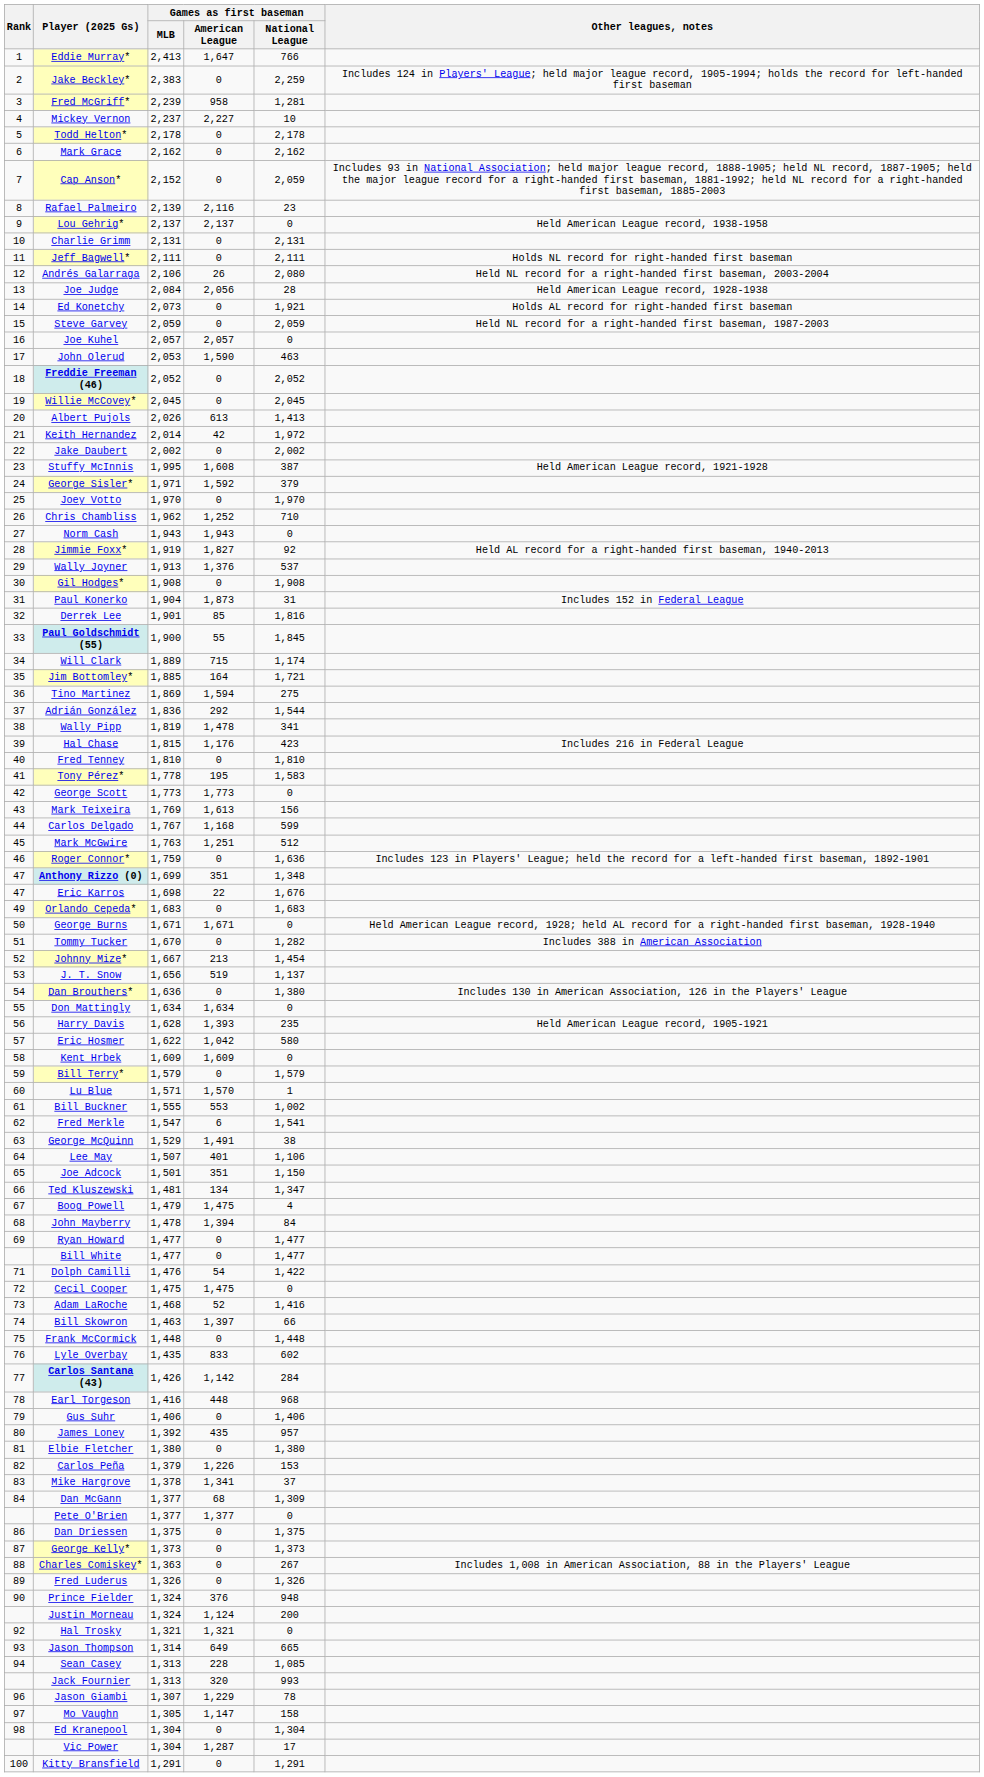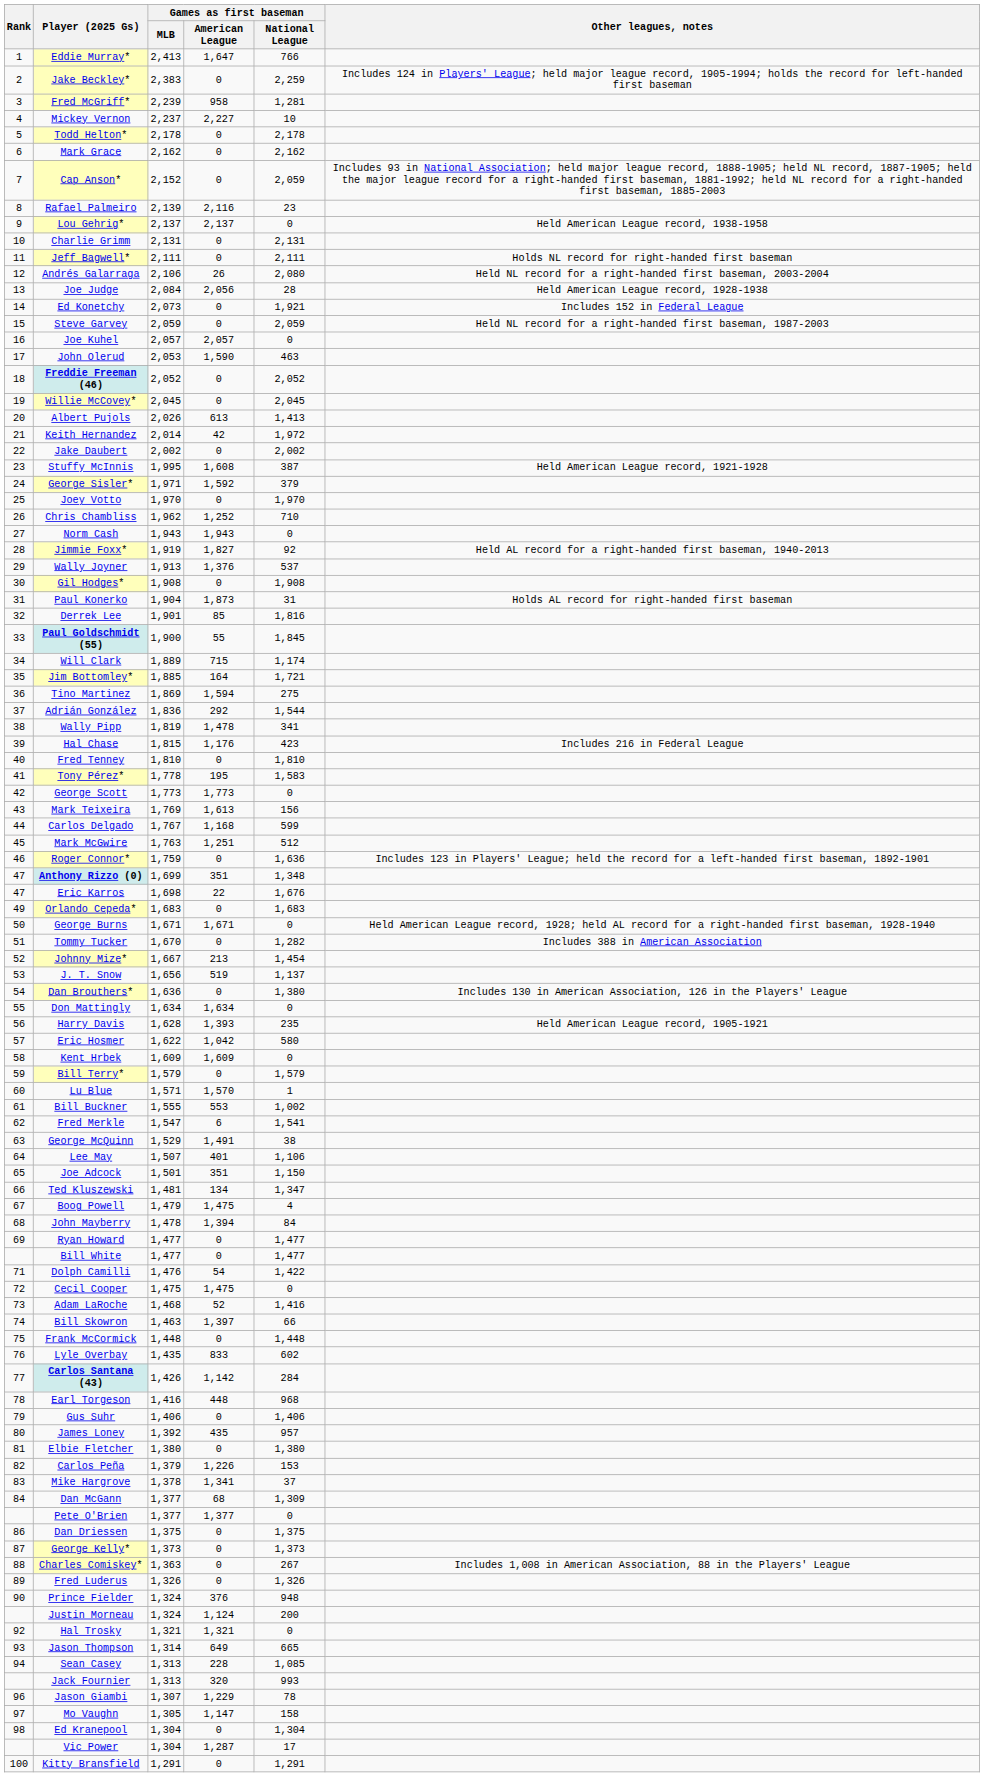 <table class="wikitable sortable" style="text-align:center">
 <tr style="white-space:nowrap;">
 <th rowspan=2>Rank</th>
 <th rowspan=2 scope="col">Player (20<strong>25</strong> Gs)</th>
 <th colspan=3>Games as first baseman</th>
 <th rowspan=2>Other leagues, notes</th>
 </tr>
 <tr>
 <th>MLB</th>
 <th>American League</th>
 <th>National League</th>
 </tr>
 <tr>
 <td>1</td>
 <td style="background:#ffffbb;"><a href='#'>Eddie Murray</a>*</td>
 <td>2,413</td>
 <td>1,647</td>
 <td>766</td>
 <td></td>
 </tr>
 <tr>
 <td>2</td>
 <td style="background:#ffffbb;"><a href='#'>Jake Beckley</a>*</td>
 <td>2,383</td>
 <td>0</td>
 <td>2,259</td>
 <td>Includes 124 in <a href='#'>Players' League</a>; held major league record, 1905-1994; holds the record for left-handed first baseman</td>
 </tr>
 <tr>
 <td>3</td>
 <td style="background:#ffffbb;"><a href='#'>Fred McGriff</a>*</td>
 <td>2,239</td>
 <td>958</td>
 <td>1,281</td>
 <td></td>
 </tr>
 <tr>
 <td>4</td>
 <td><a href='#'>Mickey Vernon</a></td>
 <td>2,237</td>
 <td>2,227</td>
 <td>10</td>
 <td></td>
 </tr>
 <tr>
 <td>5</td>
 <td style="background:#ffffbb;"><a href='#'>Todd Helton</a>*</td>
 <td>2,178</td>
 <td>0</td>
 <td>2,178</td>
 <td></td>
 </tr>
 <tr>
 <td>6</td>
 <td><a href='#'>Mark Grace</a></td>
 <td>2,162</td>
 <td>0</td>
 <td>2,162</td>
 <td></td>
 </tr>
 <tr>
 <td>7</td>
 <td style="background:#ffffbb;"><a href='#'>Cap Anson</a>*</td>
 <td>2,152</td>
 <td>0</td>
 <td>2,059</td>
 <td>Includes 93 in <a href='#'>National Association</a>; held major league record, 1888-1905; held NL record, 1887-1905; held the major league record for a right-handed first baseman, 1881-1992; held NL record for a right-handed first baseman, 1885-2003</td>
 </tr>
 <tr>
 <td>8</td>
 <td><a href='#'>Rafael Palmeiro</a></td>
 <td>2,139</td>
 <td>2,116</td>
 <td>23</td>
 <td></td>
 </tr>
 <tr>
 <td>9</td>
 <td style="background:#ffffbb;"><a href='#'>Lou Gehrig</a>*</td>
 <td>2,137</td>
 <td>2,137</td>
 <td>0</td>
 <td>Held American League record, 1938-1958</td>
 </tr>
 <tr>
 <td>10</td>
 <td><a href='#'>Charlie Grimm</a></td>
 <td>2,131</td>
 <td>0</td>
 <td>2,131</td>
 <td></td>
 </tr>
 <tr>
 <td>11</td>
 <td style="background:#ffffbb;"><a href='#'>Jeff Bagwell</a>*</td>
 <td>2,111</td>
 <td>0</td>
 <td>2,111</td>
 <td>Holds NL record for right-handed first baseman</td>
 </tr>
 <tr>
 <td>12</td>
 <td><a href='#'>Andrés Galarraga</a></td>
 <td>2,106</td>
 <td>26</td>
 <td>2,080</td>
 <td>Held NL record for a right-handed first baseman, 2003-2004</td>
 </tr>
 <tr>
 <td>13</td>
 <td><a href='#'>Joe Judge</a></td>
 <td>2,084</td>
 <td>2,056</td>
 <td>28</td>
 <td>Held American League record, 1928-1938</td>
 </tr>
 <tr>
 <td>14</td>
 <td><a href='#'>Ed Konetchy</a></td>
 <td>2,073</td>
 <td>0</td>
 <td>1,921</td>
-<td>Holds AL record for right-handed first baseman</td>
+<td>Includes 152 in <a href='#'>Federal League</a></td>
 </tr>
 <tr>
 <td>15</td>
 <td><a href='#'>Steve Garvey</a></td>
 <td>2,059</td>
 <td>0</td>
 <td>2,059</td>
 <td>Held NL record for a right-handed first baseman, 1987-2003</td>
 </tr>
 <tr>
 <td>16</td>
 <td><a href='#'>Joe Kuhel</a></td>
 <td>2,057</td>
 <td>2,057</td>
 <td>0</td>
 <td></td>
 </tr>
 <tr>
 <td>17</td>
 <td><a href='#'>John Olerud</a></td>
 <td>2,053</td>
 <td>1,590</td>
 <td>463</td>
 <td></td>
 </tr>
 <tr>
 <td>18</td>
 <td style="background:#cfecec;"><strong><a href='#'>Freddie Freeman</a> (46)</strong></td>
 <td>2,052</td>
 <td>0</td>
 <td>2,052</td>
 <td></td>
 </tr>
 <tr>
 <td>19</td>
 <td style="background:#ffffbb;"><a href='#'>Willie McCovey</a>*</td>
 <td>2,045</td>
 <td>0</td>
 <td>2,045</td>
 <td></td>
 </tr>
 <tr>
 <td>20</td>
 <td><a href='#'>Albert Pujols</a></td>
 <td>2,026</td>
 <td>613</td>
 <td>1,413</td>
 <td></td>
 </tr>
 <tr>
 <td>21</td>
 <td><a href='#'>Keith Hernandez</a></td>
 <td>2,014</td>
 <td>42</td>
 <td>1,972</td>
 <td></td>
 </tr>
 <tr>
 <td>22</td>
 <td><a href='#'>Jake Daubert</a></td>
 <td>2,002</td>
 <td>0</td>
 <td>2,002</td>
 <td></td>
 </tr>
 <tr>
 <td>23</td>
 <td><a href='#'>Stuffy McInnis</a></td>
 <td>1,995</td>
 <td>1,608</td>
 <td>387</td>
 <td>Held American League record, 1921-1928</td>
 </tr>
 <tr>
 <td>24</td>
 <td style="background:#ffffbb;"><a href='#'>George Sisler</a>*</td>
 <td>1,971</td>
 <td>1,592</td>
 <td>379</td>
 <td></td>
 </tr>
 <tr>
 <td>25</td>
 <td><a href='#'>Joey Votto</a></td>
 <td>1,970</td>
 <td>0</td>
 <td>1,970</td>
 <td></td>
 </tr>
 <tr>
 <td>26</td>
 <td><a href='#'>Chris Chambliss</a></td>
 <td>1,962</td>
 <td>1,252</td>
 <td>710</td>
 <td></td>
 </tr>
 <tr>
 <td>27</td>
 <td><a href='#'>Norm Cash</a></td>
 <td>1,943</td>
 <td>1,943</td>
 <td>0</td>
 <td></td>
 </tr>
 <tr>
 <td>28</td>
 <td style="background:#ffffbb;"><a href='#'>Jimmie Foxx</a>*</td>
 <td>1,919</td>
 <td>1,827</td>
 <td>92</td>
 <td>Held AL record for a right-handed first baseman, 1940-2013</td>
 </tr>
 <tr>
 <td>29</td>
 <td><a href='#'>Wally Joyner</a></td>
 <td>1,913</td>
 <td>1,376</td>
 <td>537</td>
 <td></td>
 </tr>
 <tr>
 <td>30</td>
 <td style="background:#ffffbb;"><a href='#'>Gil Hodges</a>*</td>
 <td>1,908</td>
 <td>0</td>
 <td>1,908</td>
 <td></td>
 </tr>
 <tr>
 <td>31</td>
 <td><a href='#'>Paul Konerko</a></td>
 <td>1,904</td>
 <td>1,873</td>
 <td>31</td>
-<td>Includes 152 in <a href='#'>Federal League</a></td>
+<td>Holds AL record for right-handed first baseman</td>
 </tr>
 <tr>
 <td>32</td>
 <td><a href='#'>Derrek Lee</a></td>
 <td>1,901</td>
 <td>85</td>
 <td>1,816</td>
 <td></td>
 </tr>
 <tr>
 <td>33</td>
 <td style="background:#cfecec;"><strong><a href='#'>Paul Goldschmidt</a> (55)</strong></td>
 <td>1,900</td>
 <td>55</td>
 <td>1,845</td>
 <td></td>
 </tr>
 <tr>
 <td>34</td>
 <td><a href='#'>Will Clark</a></td>
 <td>1,889</td>
 <td>715</td>
 <td>1,174</td>
 <td></td>
 </tr>
 <tr>
 <td>35</td>
 <td style="background:#ffffbb;"><a href='#'>Jim Bottomley</a>*</td>
 <td>1,885</td>
 <td>164</td>
 <td>1,721</td>
 <td></td>
 </tr>
 <tr>
 <td>36</td>
 <td><a href='#'>Tino Martinez</a></td>
 <td>1,869</td>
 <td>1,594</td>
 <td>275</td>
 <td></td>
 </tr>
 <tr>
 <td>37</td>
 <td><a href='#'>Adrián González</a></td>
 <td>1,836</td>
 <td>292</td>
 <td>1,544</td>
 <td></td>
 </tr>
 <tr>
 <td>38</td>
 <td><a href='#'>Wally Pipp</a></td>
 <td>1,819</td>
 <td>1,478</td>
 <td>341</td>
 <td></td>
 </tr>
 <tr>
 <td>39</td>
 <td><a href='#'>Hal Chase</a></td>
 <td>1,815</td>
 <td>1,176</td>
 <td>423</td>
 <td>Includes 216 in Federal League</td>
 </tr>
 <tr>
 <td>40</td>
 <td><a href='#'>Fred Tenney</a></td>
 <td>1,810</td>
 <td>0</td>
 <td>1,810</td>
 <td></td>
 </tr>
 <tr>
 <td>41</td>
 <td style="background:#ffffbb;"><a href='#'>Tony Pérez</a>*</td>
 <td>1,778</td>
 <td>195</td>
 <td>1,583</td>
 <td></td>
 </tr>
 <tr>
 <td>42</td>
 <td><a href='#'>George Scott</a></td>
 <td>1,773</td>
 <td>1,773</td>
 <td>0</td>
 <td></td>
 </tr>
 <tr>
 <td>43</td>
 <td><a href='#'>Mark Teixeira</a></td>
 <td>1,769</td>
 <td>1,613</td>
 <td>156</td>
 <td></td>
 </tr>
 <tr>
 <td>44</td>
 <td><a href='#'>Carlos Delgado</a></td>
 <td>1,767</td>
 <td>1,168</td>
 <td>599</td>
 <td></td>
 </tr>
 <tr>
 <td>45</td>
 <td><a href='#'>Mark McGwire</a></td>
 <td>1,763</td>
 <td>1,251</td>
 <td>512</td>
 <td></td>
 </tr>
 <tr>
 <td>46</td>
 <td style="background:#ffffbb;"><a href='#'>Roger Connor</a>*</td>
 <td>1,759</td>
 <td>0</td>
 <td>1,636</td>
 <td>Includes 123 in Players' League; held the record for a left-handed first baseman, 1892-1901</td>
 </tr>
 <tr>
 <td>47</td>
 <td style="background:#cfecec;"><strong><a href='#'>Anthony Rizzo</a> (0)</strong></td>
 <td>1,699</td>
 <td>351</td>
 <td>1,348</td>
 <td></td>
 </tr>
 <tr>
 <td>47</td>
 <td><a href='#'>Eric Karros</a></td>
 <td>1,698</td>
 <td>22</td>
 <td>1,676</td>
 <td></td>
 </tr>
 <tr>
 <td>49</td>
 <td style="background:#ffffbb;"><a href='#'>Orlando Cepeda</a>*</td>
 <td>1,683</td>
 <td>0</td>
 <td>1,683</td>
 <td></td>
 </tr>
 <tr>
 <td>50</td>
 <td><a href='#'>George Burns</a></td>
 <td>1,671</td>
 <td>1,671</td>
 <td>0</td>
 <td>Held American League record, 1928; held AL record for a right-handed first baseman, 1928-1940</td>
 </tr>
 <tr>
 <td>51</td>
 <td><a href='#'>Tommy Tucker</a></td>
 <td>1,670</td>
 <td>0</td>
 <td>1,282</td>
 <td>Includes 388 in <a href='#'>American Association</a></td>
 </tr>
 <tr>
 <td>52</td>
 <td style="background:#ffffbb;"><a href='#'>Johnny Mize</a>*</td>
 <td>1,667</td>
 <td>213</td>
 <td>1,454</td>
 <td></td>
 </tr>
 <tr>
 <td>53</td>
 <td><a href='#'>J. T. Snow</a></td>
 <td>1,656</td>
 <td>519</td>
 <td>1,137</td>
 <td></td>
 </tr>
 <tr>
 <td>54</td>
 <td style="background:#ffffbb;"><a href='#'>Dan Brouthers</a>*</td>
 <td>1,636</td>
 <td>0</td>
 <td>1,380</td>
 <td>Includes 130 in American Association, 126 in the Players' League</td>
 </tr>
 <tr>
 <td>55</td>
 <td><a href='#'>Don Mattingly</a></td>
 <td>1,634</td>
 <td>1,634</td>
 <td>0</td>
 <td></td>
 </tr>
 <tr>
 <td>56</td>
 <td><a href='#'>Harry Davis</a></td>
 <td>1,628</td>
 <td>1,393</td>
 <td>235</td>
 <td>Held American League record, 1905-1921</td>
 </tr>
 <tr>
 <td>57</td>
 <td><a href='#'>Eric Hosmer</a></td>
 <td>1,622</td>
 <td>1,042</td>
 <td>580</td>
 <td></td>
 </tr>
 <tr>
 <td>58</td>
 <td><a href='#'>Kent Hrbek</a></td>
 <td>1,609</td>
 <td>1,609</td>
 <td>0</td>
 <td></td>
 </tr>
 <tr>
 <td>59</td>
 <td style="background:#ffffbb;"><a href='#'>Bill Terry</a>*</td>
 <td>1,579</td>
 <td>0</td>
 <td>1,579</td>
 <td></td>
 </tr>
 <tr>
 <td>60</td>
 <td><a href='#'>Lu Blue</a></td>
 <td>1,571</td>
 <td>1,570</td>
 <td>1</td>
 <td></td>
 </tr>
 <tr>
 <td>61</td>
 <td><a href='#'>Bill Buckner</a></td>
 <td>1,555</td>
 <td>553</td>
 <td>1,002</td>
 <td></td>
 </tr>
 <tr>
 <td>62</td>
 <td><a href='#'>Fred Merkle</a></td>
 <td>1,547</td>
 <td>6</td>
 <td>1,541</td>
 <td></td>
 </tr>
 <tr>
 <td>63</td>
 <td><a href='#'>George McQuinn</a></td>
 <td>1,529</td>
 <td>1,491</td>
 <td>38</td>
 <td></td>
 </tr>
 <tr>
 <td>64</td>
 <td><a href='#'>Lee May</a></td>
 <td>1,507</td>
 <td>401</td>
 <td>1,106</td>
 <td></td>
 </tr>
 <tr>
 <td>65</td>
 <td><a href='#'>Joe Adcock</a></td>
 <td>1,501</td>
 <td>351</td>
 <td>1,150</td>
 <td></td>
 </tr>
 <tr>
 <td>66</td>
 <td><a href='#'>Ted Kluszewski</a></td>
 <td>1,481</td>
 <td>134</td>
 <td>1,347</td>
 <td></td>
 </tr>
 <tr>
 <td>67</td>
 <td><a href='#'>Boog Powell</a></td>
 <td>1,479</td>
 <td>1,475</td>
 <td>4</td>
 <td></td>
 </tr>
 <tr>
 <td>68</td>
 <td><a href='#'>John Mayberry</a></td>
 <td>1,478</td>
 <td>1,394</td>
 <td>84</td>
 <td></td>
 </tr>
 <tr>
 <td>69</td>
 <td><a href='#'>Ryan Howard</a></td>
 <td>1,477</td>
 <td>0</td>
 <td>1,477</td>
 <td></td>
 </tr>
 <tr>
 <td></td>
 <td><a href='#'>Bill White</a></td>
 <td>1,477</td>
 <td>0</td>
 <td>1,477</td>
 <td></td>
 </tr>
 <tr>
 <td>71</td>
 <td><a href='#'>Dolph Camilli</a></td>
 <td>1,476</td>
 <td>54</td>
 <td>1,422</td>
 <td></td>
 </tr>
 <tr>
 <td>72</td>
 <td><a href='#'>Cecil Cooper</a></td>
 <td>1,475</td>
 <td>1,475</td>
 <td>0</td>
 <td></td>
 </tr>
 <tr>
 <td>73</td>
 <td><a href='#'>Adam LaRoche</a></td>
 <td>1,468</td>
 <td>52</td>
 <td>1,416</td>
 <td></td>
 </tr>
 <tr>
 <td>74</td>
 <td><a href='#'>Bill Skowron</a></td>
 <td>1,463</td>
 <td>1,397</td>
 <td>66</td>
 <td></td>
 </tr>
 <tr>
 <td>75</td>
 <td><a href='#'>Frank McCormick</a></td>
 <td>1,448</td>
 <td>0</td>
 <td>1,448</td>
 <td></td>
 </tr>
 <tr>
 <td>76</td>
 <td><a href='#'>Lyle Overbay</a></td>
 <td>1,435</td>
 <td>833</td>
 <td>602</td>
 <td></td>
 </tr>
 <tr>
 <td>77</td>
 <td style="background:#cfecec;"><strong><a href='#'>Carlos Santana</a> (43)</strong></td>
 <td>1,426</td>
 <td>1,142</td>
 <td>284</td>
 <td></td>
 </tr>
 <tr>
 <td>78</td>
 <td><a href='#'>Earl Torgeson</a></td>
 <td>1,416</td>
 <td>448</td>
 <td>968</td>
 <td></td>
 </tr>
 <tr>
 <td>79</td>
 <td><a href='#'>Gus Suhr</a></td>
 <td>1,406</td>
 <td>0</td>
 <td>1,406</td>
 <td></td>
 </tr>
 <tr>
 <td>80</td>
 <td><a href='#'>James Loney</a></td>
 <td>1,392</td>
 <td>435</td>
 <td>957</td>
 <td></td>
 </tr>
 <tr>
 <td>81</td>
 <td><a href='#'>Elbie Fletcher</a></td>
 <td>1,380</td>
 <td>0</td>
 <td>1,380</td>
 <td></td>
 </tr>
 <tr>
 <td>82</td>
 <td><a href='#'>Carlos Peña</a></td>
 <td>1,379</td>
 <td>1,226</td>
 <td>153</td>
 <td></td>
 </tr>
 <tr>
 <td>83</td>
 <td><a href='#'>Mike Hargrove</a></td>
 <td>1,378</td>
 <td>1,341</td>
 <td>37</td>
 <td></td>
 </tr>
 <tr>
 <td>84</td>
 <td><a href='#'>Dan McGann</a></td>
 <td>1,377</td>
 <td>68</td>
 <td>1,309</td>
 <td></td>
 </tr>
 <tr>
 <td></td>
 <td><a href='#'>Pete O'Brien</a></td>
 <td>1,377</td>
 <td>1,377</td>
 <td>0</td>
 <td></td>
 </tr>
 <tr>
 <td>86</td>
 <td><a href='#'>Dan Driessen</a></td>
 <td>1,375</td>
 <td>0</td>
 <td>1,375</td>
 <td></td>
 </tr>
 <tr>
 <td>87</td>
 <td style="background:#ffffbb;"><a href='#'>George Kelly</a>*</td>
 <td>1,373</td>
 <td>0</td>
 <td>1,373</td>
 <td></td>
 </tr>
 <tr>
 <td>88</td>
 <td style="background:#ffffbb;"><a href='#'>Charles Comiskey</a>*</td>
 <td>1,363</td>
 <td>0</td>
 <td>267</td>
 <td>Includes 1,008 in American Association, 88 in the Players' League</td>
 </tr>
 <tr>
 <td>89</td>
 <td><a href='#'>Fred Luderus</a></td>
 <td>1,326</td>
 <td>0</td>
 <td>1,326</td>
 <td></td>
 </tr>
 <tr>
 <td>90</td>
 <td><a href='#'>Prince Fielder</a></td>
 <td>1,324</td>
 <td>376</td>
 <td>948</td>
 <td></td>
 </tr>
 <tr>
 <td></td>
 <td><a href='#'>Justin Morneau</a></td>
 <td>1,324</td>
 <td>1,124</td>
 <td>200</td>
 <td></td>
 </tr>
 <tr>
 <td>92</td>
 <td><a href='#'>Hal Trosky</a></td>
 <td>1,321</td>
 <td>1,321</td>
 <td>0</td>
 <td></td>
 </tr>
 <tr>
 <td>93</td>
 <td><a href='#'>Jason Thompson</a></td>
 <td>1,314</td>
 <td>649</td>
 <td>665</td>
 <td></td>
 </tr>
 <tr>
 <td>94</td>
 <td><a href='#'>Sean Casey</a></td>
 <td>1,313</td>
 <td>228</td>
 <td>1,085</td>
 <td></td>
 </tr>
 <tr>
 <td></td>
 <td><a href='#'>Jack Fournier</a></td>
 <td>1,313</td>
 <td>320</td>
 <td>993</td>
 <td></td>
 </tr>
 <tr>
 <td>96</td>
 <td><a href='#'>Jason Giambi</a></td>
 <td>1,307</td>
 <td>1,229</td>
 <td>78</td>
 <td></td>
 </tr>
 <tr>
 <td>97</td>
 <td><a href='#'>Mo Vaughn</a></td>
 <td>1,305</td>
 <td>1,147</td>
 <td>158</td>
 <td></td>
 </tr>
 <tr>
 <td>98</td>
 <td><a href='#'>Ed Kranepool</a></td>
 <td>1,304</td>
 <td>0</td>
 <td>1,304</td>
 <td></td>
 </tr>
 <tr>
 <td></td>
 <td><a href='#'>Vic Power</a></td>
 <td>1,304</td>
 <td>1,287</td>
 <td>17</td>
 <td></td>
 </tr>
 <tr>
 <td>100</td>
 <td><a href='#'>Kitty Bransfield</a></td>
 <td>1,291</td>
 <td>0</td>
 <td>1,291</td>
 <td></td>
 </tr>
 </table>
